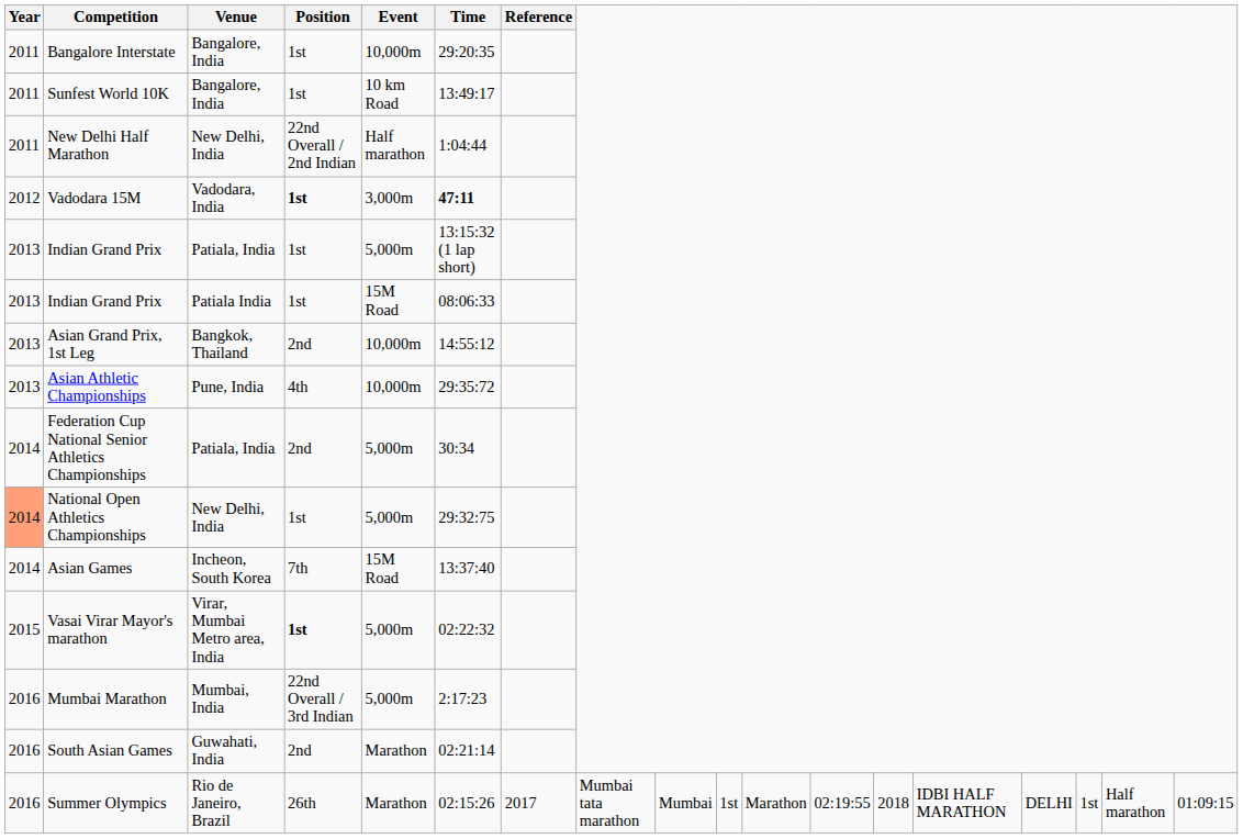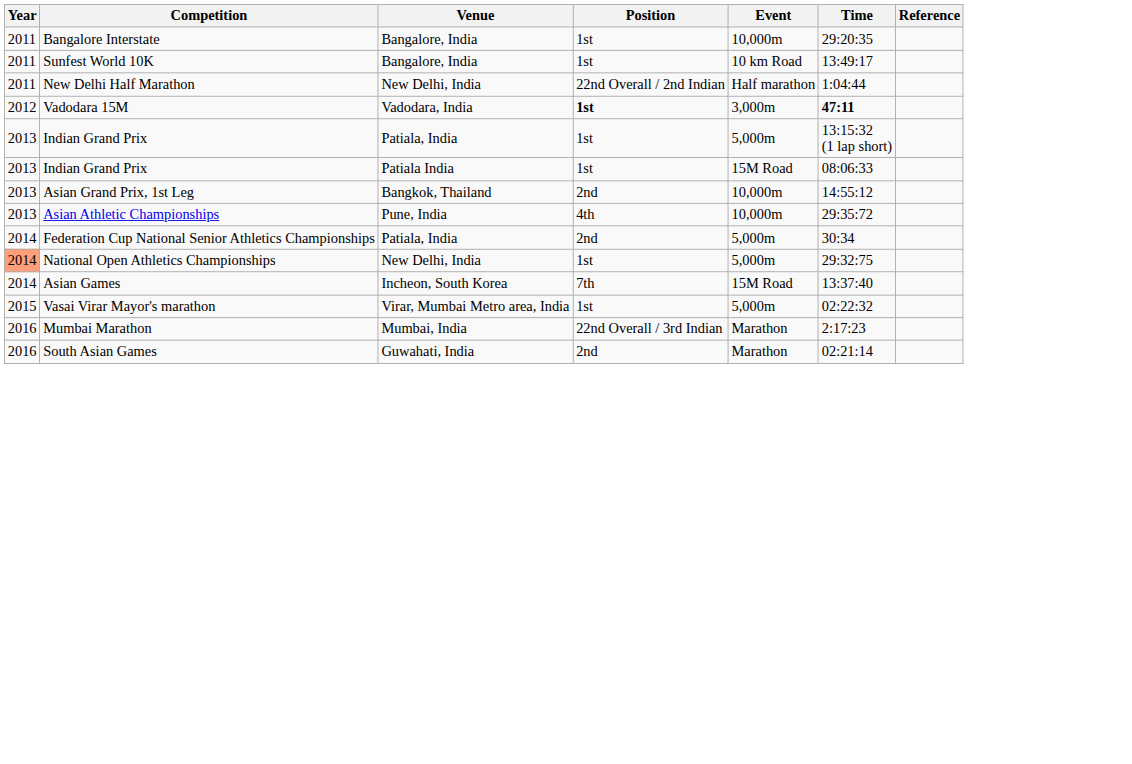 <table class="wikitable">
 <tr>
 <th>Year</th>
 <th>Competition</th>
 <th>Venue</th>
 <th>Position</th>
 <th>Event</th>
 <th>Time</th>
 <th>Reference</th>
 </tr>
 <tr>
 <td>2011</td>
 <td>Bangalore Interstate</td>
 <td>Bangalore, India</td>
 <td>1st</td>
 <td>10,000m</td>
 <td>29:20:35</td>
 <td></td>
 </tr>
 <tr>
 <td>2011</td>
 <td>Sunfest World 10K</td>
 <td>Bangalore, India</td>
 <td>1st</td>
 <td>10 km Road</td>
 <td>13:49:17</td>
 <td></td>
 </tr>
 <tr>
 <td>2011</td>
 <td>New Delhi Half Marathon</td>
 <td>New Delhi, India</td>
 <td>22nd Overall / 2nd Indian</td>
 <td>Half marathon</td>
 <td>1:04:44</td>
 <td></td>
 </tr>
 <tr>
 <td>2012</td>
 <td>Vadodara 15M</td>
 <td>Vadodara, India</td>
 <td><strong>1st</strong></td>
 <td>3,000m</td>
 <td><strong>47:11</strong></td>
 <td></td>
 </tr>
 <tr>
 <td>2013</td>
 <td>Indian Grand Prix</td>
 <td>Patiala, India</td>
 <td>1st</td>
 <td>5,000m</td>
 <td>13:15:32<br>(1 lap short)</td>
 <td></td>
 </tr>
 <tr>
 <td>2013</td>
 <td>Indian Grand Prix</td>
 <td>Patiala India</td>
 <td>1st</td>
 <td>15M Road</td>
 <td>08:06:33</td>
 <td></td>
 </tr>
 <tr>
 <td>2013</td>
 <td>Asian Grand Prix, 1st Leg</td>
 <td>Bangkok, Thailand</td>
 <td>2nd</td>
 <td>10,000m</td>
 <td>14:55:12</td>
 <td></td>
 </tr>
 <tr>
 <td>2013</td>
 <td><a href='#'>Asian Athletic Championships</a></td>
 <td>Pune, India</td>
 <td>4th</td>
 <td>10,000m</td>
 <td>29:35:72</td>
 <td></td>
 </tr>
 <tr>
 <td>2014</td>
 <td>Federation Cup National Senior Athletics Championships</td>
 <td>Patiala, India</td>
 <td>2nd</td>
 <td>5,000m</td>
 <td>30:34</td>
 <td></td>
 </tr>
 <tr>
 <td style="background: lightsalmon;">2014</td>
 <td>National Open Athletics Championships</td>
 <td>New Delhi, India</td>
 <td>1st</td>
 <td>5,000m</td>
 <td>29:32:75</td>
 <td></td>
 </tr>
 <tr>
 <td>2014</td>
 <td>Asian Games</td>
 <td>Incheon, South Korea</td>
 <td>7th</td>
 <td>15M Road</td>
 <td>13:37:40</td>
 <td></td>
 </tr>
 <tr>
 <td>2015</td>
 <td>Vasai Virar Mayor's marathon</td>
 <td>Virar, Mumbai Metro area, India</td>
-<td><strong>1st</strong></td>
+<td>1st</td>
 <td>5,000m</td>
 <td>02:22:32</td>
 <td></td>
 </tr>
 <tr>
 <td>2016</td>
 <td>Mumbai Marathon</td>
 <td>Mumbai, India</td>
 <td>22nd Overall / 3rd Indian</td>
-<td>5,000m</td>
+<td>Marathon</td>
 <td>2:17:23</td>
 <td></td>
 </tr>
 <tr>
 <td>2016</td>
 <td>South Asian Games</td>
 <td>Guwahati, India</td>
 <td>2nd</td>
 <td>Marathon</td>
 <td>02:21:14</td>
 <td></td>
 </tr>
-<tr>
-<td>2016</td>
-<td>Summer Olympics</td>
-<td>Rio de Janeiro, Brazil</td>
-<td>26th</td>
-<td>Marathon</td>
-<td>02:15:26</td>
-<td>2017</td>
-<td>Mumbai tata marathon</td>
-<td>Mumbai</td>
-<td>1st</td>
-<td>Marathon</td>
-<td>02:19:55</td>
-<td>2018</td>
-<td>IDBI HALF MARATHON</td>
-<td>DELHI</td>
-<td>1st</td>
-<td>Half marathon</td>
-<td>01:09:15</td>
-</tr>
 </table>
